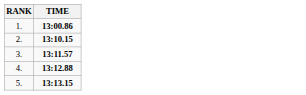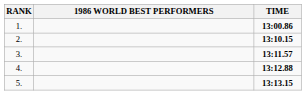 <table class="wikitable" style="border-collapse: collapse; font-size: 90%;">
 <tr>
 <th>RANK</th>
+<th align="center" style="width: 25em">1986 WORLD BEST PERFORMERS</th>
 <th align="center" style="width: 5em">TIME</th>
 </tr>
 <tr>
 <td align="center">1.</td>
+<td></td>
 <td align="center"><strong>13:00.86</strong></td>
 </tr>
 <tr>
 <td align="center">2.</td>
+<td></td>
 <td align="center"><strong>13:10.15</strong></td>
 </tr>
 <tr>
 <td align="center">3.</td>
+<td></td>
 <td align="center"><strong>13:11.57</strong></td>
 </tr>
 <tr>
 <td align="center">4.</td>
+<td></td>
 <td align="center"><strong>13:12.88</strong></td>
 </tr>
 <tr>
 <td align="center">5.</td>
+<td></td>
 <td align="center"><strong>13:13.15</strong></td>
 </tr>
 </table>
